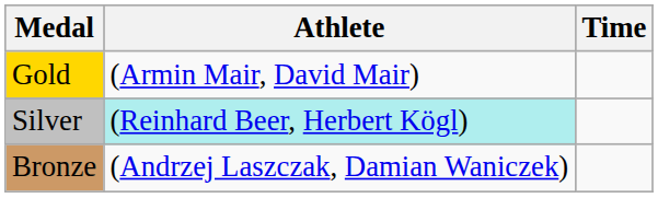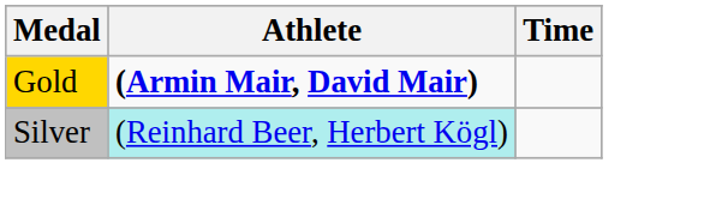 <table class="wikitable">
 <tr>
 <th>Medal</th>
 <th>Athlete</th>
 <th>Time</th>
 </tr>
 <tr>
 <td bgcolor="gold">Gold</td>
-<td> (<a href='#'>Armin Mair</a>, <a href='#'>David Mair</a>)</td>
+<td><strong> (<a href='#'>Armin Mair</a>, <a href='#'>David Mair</a>)</strong></td>
 <td></td>
 </tr>
 <tr>
 <td bgcolor="silver">Silver</td>
 <td style="background: paleturquoise;"> (<a href='#'>Reinhard Beer</a>, <a href='#'>Herbert Kögl</a>)</td>
 <td></td>
 </tr>
-<tr>
-<td bgcolor="CC9966">Bronze</td>
-<td> (<a href='#'>Andrzej Laszczak</a>, <a href='#'>Damian Waniczek</a>)</td>
-<td></td>
-</tr>
 </table>
